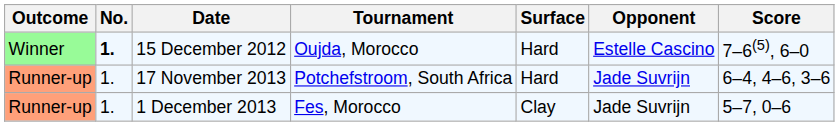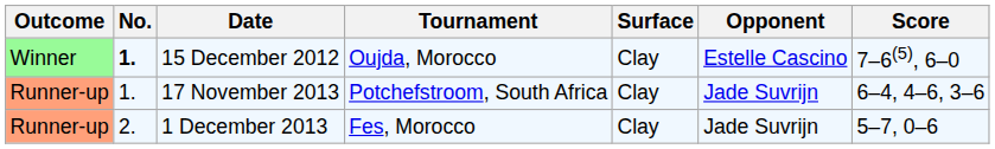 <table class="sortable wikitable">
 <tr>
 <th>Outcome</th>
 <th>No.</th>
 <th>Date</th>
 <th>Tournament</th>
 <th>Surface</th>
 <th>Opponent</th>
 <th class="unsortable">Score</th>
 </tr>
 <tr style="background:#f0f8ff;">
 <td bgcolor="98FB98">Winner</td>
 <td><strong>1.</strong></td>
 <td>15 December 2012</td>
 <td><a href='#'>Oujda</a>, Morocco</td>
-<td>Hard</td>
+<td>Clay</td>
 <td> <a href='#'>Estelle Cascino</a></td>
 <td>7–6<sup>(5)</sup>, 6–0</td>
 </tr>
 <tr style="background:#f0f8ff;">
 <td bgcolor="FFA07A">Runner-up</td>
 <td>1.</td>
 <td>17 November 2013</td>
 <td><a href='#'>Potchefstroom</a>, South Africa</td>
-<td>Hard</td>
+<td>Clay</td>
 <td> <a href='#'>Jade Suvrijn</a></td>
 <td>6–4, 4–6, 3–6</td>
 </tr>
 <tr style="background:#f0f8ff;">
 <td bgcolor="FFA07A">Runner-up</td>
-<td>1.</td>
+<td>2.</td>
 <td>1 December 2013</td>
 <td><a href='#'>Fes</a>, Morocco</td>
 <td>Clay</td>
 <td> Jade Suvrijn</td>
 <td>5–7, 0–6</td>
 </tr>
 </table>
